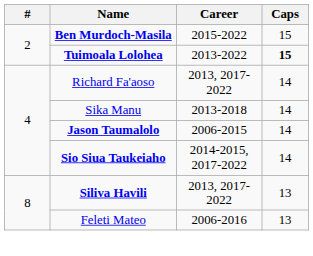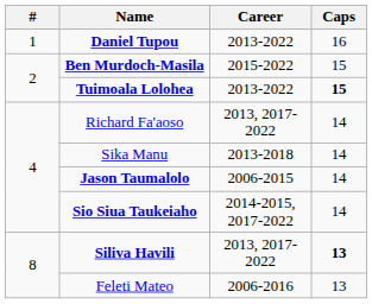 <table class="wikitable sortable" style="text-align:center;">
 <tr>
 <th width=50px>#</th>
 <th style="width:150px;">Name</th>
 <th style="width:100px;">Career</th>
 <th width=50px>Caps</th>
+</tr>
+<tr>
+<td>1</td>
+<td><strong><a href='#'>Daniel Tupou</a></strong></td>
+<td>2013-2022</td>
+<td>16</td>
 </tr>
 <tr>
 <td rowspan=2>2</td>
 <td><strong><a href='#'>Ben Murdoch-Masila</a></strong></td>
 <td>2015-2022</td>
 <td>15</td>
 </tr>
 <tr>
 <td><strong><a href='#'>Tuimoala Lolohea</a></strong></td>
 <td>2013-2022</td>
 <td><strong>15</strong></td>
 </tr>
 <tr>
 <td rowspan=4>4</td>
 <td><a href='#'>Richard Fa'aoso</a></td>
 <td>2013, 2017-2022</td>
 <td>14</td>
 </tr>
 <tr>
 <td><a href='#'>Sika Manu</a></td>
 <td>2013-2018</td>
 <td>14</td>
 </tr>
 <tr>
 <td><strong><a href='#'>Jason Taumalolo</a></strong></td>
 <td>2006-2015</td>
 <td>14</td>
 </tr>
 <tr>
 <td><strong><a href='#'>Sio Siua Taukeiaho</a></strong></td>
 <td>2014-2015, 2017-2022</td>
 <td>14</td>
 </tr>
 <tr>
 <td rowspan=2>8</td>
 <td><strong><a href='#'>Siliva Havili</a></strong></td>
 <td>2013, 2017-2022</td>
-<td>13</td>
+<td><strong>13</strong></td>
 </tr>
 <tr>
 <td><a href='#'>Feleti Mateo</a></td>
 <td>2006-2016</td>
 <td>13</td>
 </tr>
 </table>
